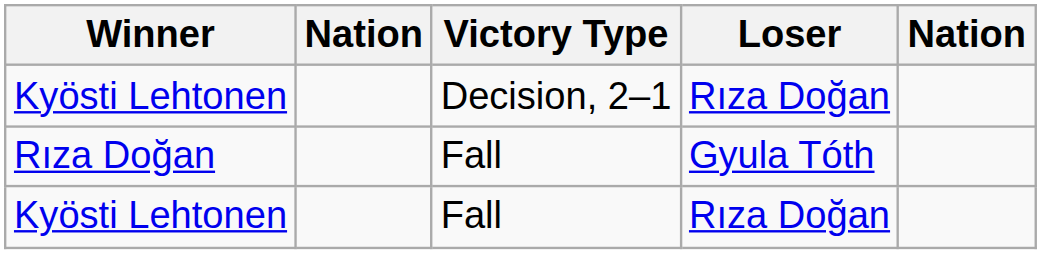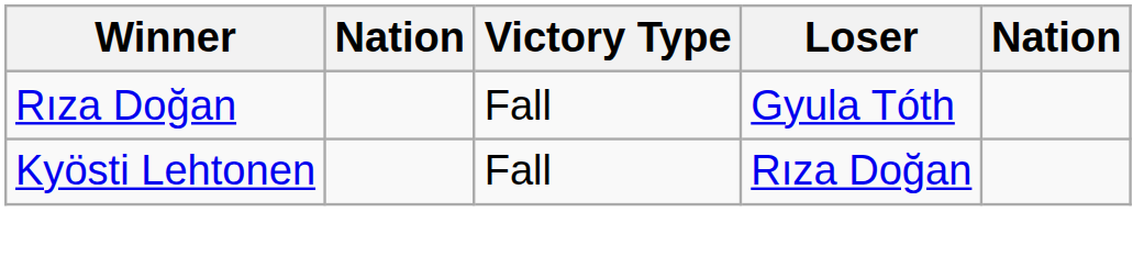 <table class="wikitable sortable" style="text-align:left;">
 <tr>
 <th>Winner</th>
 <th>Nation</th>
 <th>Victory Type</th>
 <th>Loser</th>
 <th>Nation</th>
-</tr>
-<tr>
-<td><a href='#'>Kyösti Lehtonen</a></td>
-<td></td>
-<td>Decision, 2–1</td>
-<td><a href='#'>Rıza Doğan</a></td>
-<td></td>
 </tr>
 <tr>
 <td><a href='#'>Rıza Doğan</a></td>
 <td></td>
 <td>Fall</td>
 <td><a href='#'>Gyula Tóth</a></td>
 <td></td>
 </tr>
 <tr>
 <td><a href='#'>Kyösti Lehtonen</a></td>
 <td></td>
 <td>Fall</td>
 <td><a href='#'>Rıza Doğan</a></td>
 <td></td>
 </tr>
 </table>
